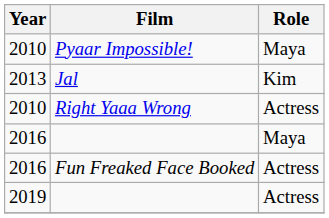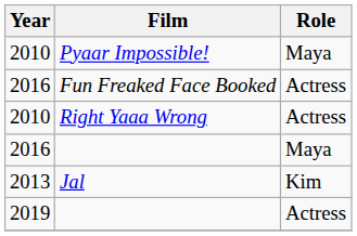 <table class="wikitable sortable">
 <tr>
 <th>Year</th>
 <th>Film</th>
 <th>Role</th>
 </tr>
 <tr>
 <td>2010</td>
 <td><em><a href='#'>Pyaar Impossible!</a></em></td>
 <td>Maya</td>
 </tr>
 <tr>
-<td>2013</td>
-<td><em><a href='#'>Jal</a></em></td>
-<td>Kim</td>
+<td>2016</td>
+<td><em>Fun Freaked Face Booked</em></td>
+<td>Actress</td>
 </tr>
 <tr>
 <td>2010</td>
 <td><em><a href='#'>Right Yaaa Wrong</a></em></td>
 <td>Actress</td>
 </tr>
 <tr>
 <td>2016</td>
 <td><em></em></td>
 <td>Maya</td>
 </tr>
 <tr>
-<td>2016</td>
-<td><em>Fun Freaked Face Booked</em></td>
-<td>Actress</td>
+<td>2013</td>
+<td><em><a href='#'>Jal</a></em></td>
+<td>Kim</td>
 </tr>
 <tr>
 <td>2019</td>
 <td><em></em></td>
 <td>Actress</td>
 </tr>
 <tr>
 </tr>
 </table>
